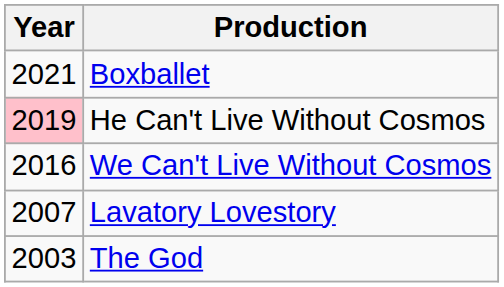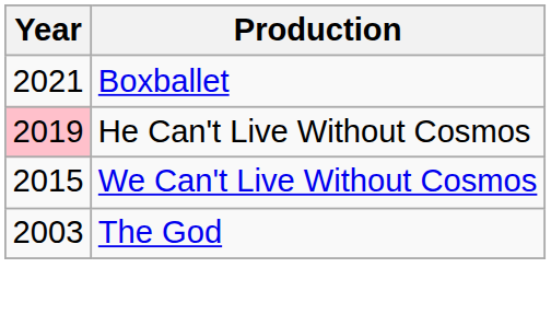 <table class="wikitable">
 <tr>
 <th>Year</th>
 <th>Production</th>
 </tr>
 <tr>
 <td>2021</td>
 <td><a href='#'>Boxballet</a></td>
 </tr>
 <tr>
 <td style="background: pink;">2019</td>
 <td>He Can't Live Without Cosmos</td>
 </tr>
 <tr>
-<td>2016</td>
+<td>2015</td>
 <td><a href='#'>We Can't Live Without Cosmos</a></td>
-</tr>
-<tr>
-<td>2007</td>
-<td><a href='#'>Lavatory Lovestory</a></td>
 </tr>
 <tr>
 <td>2003</td>
 <td><a href='#'>The God</a></td>
 </tr>
 </table>
